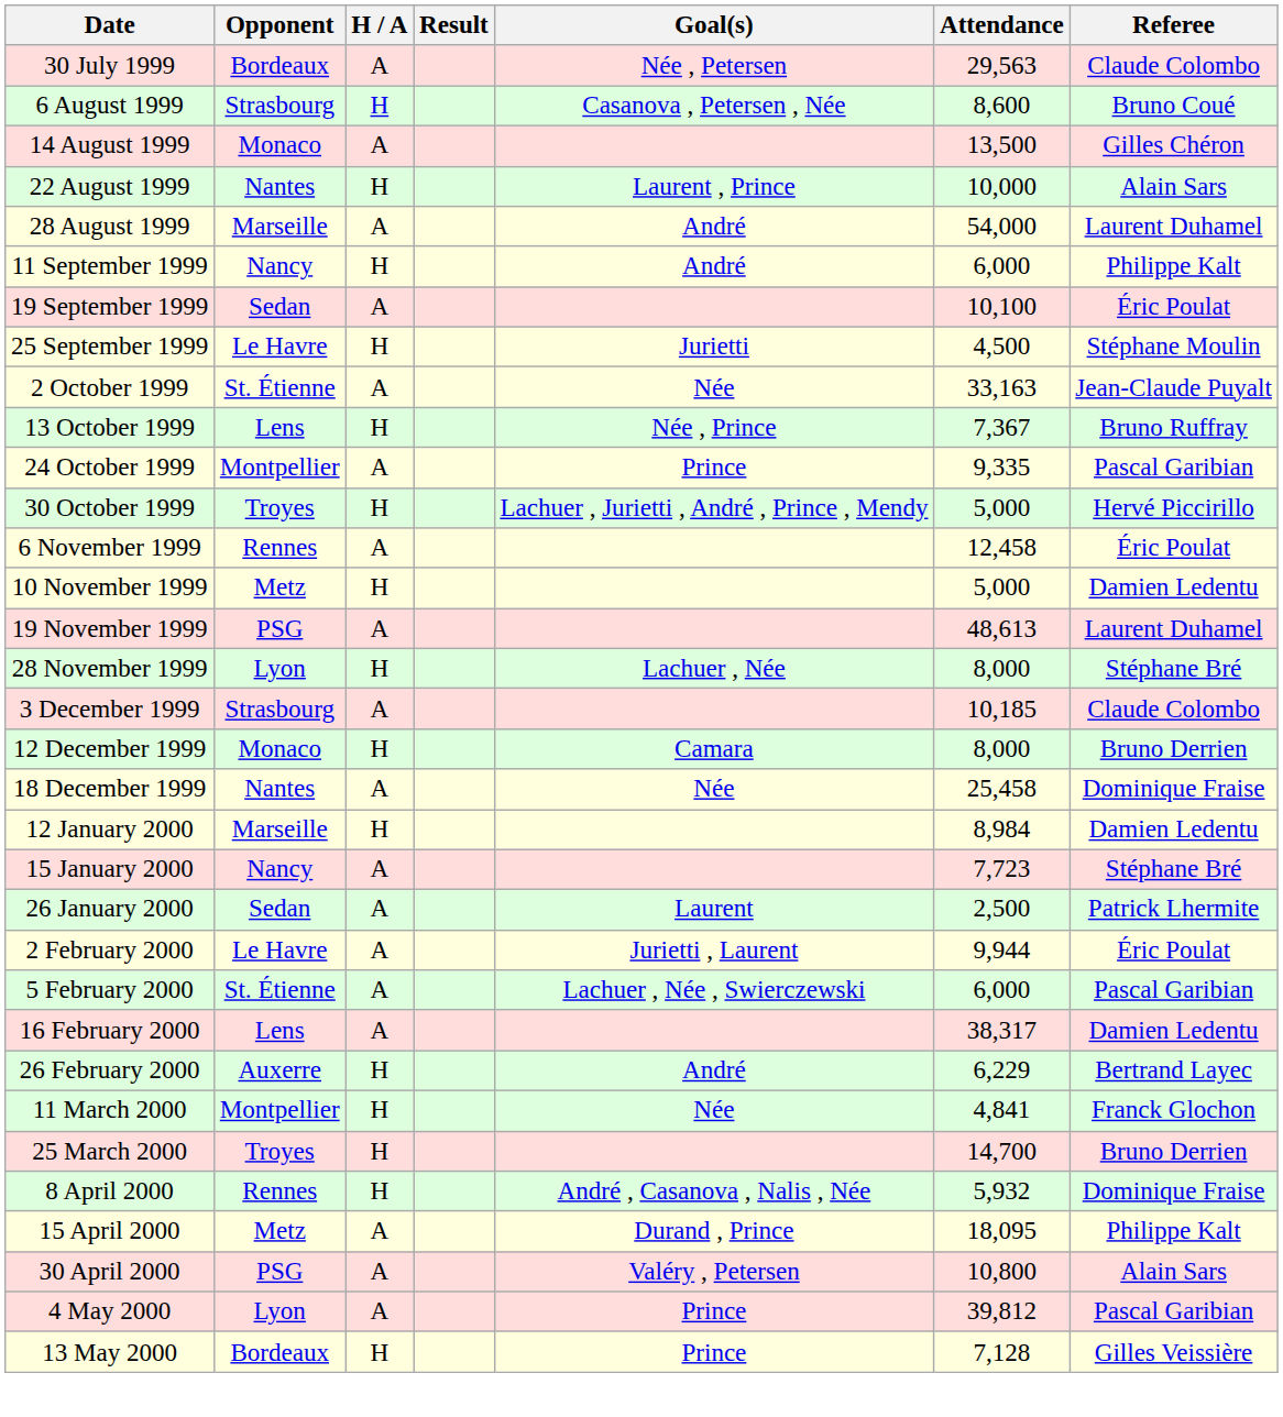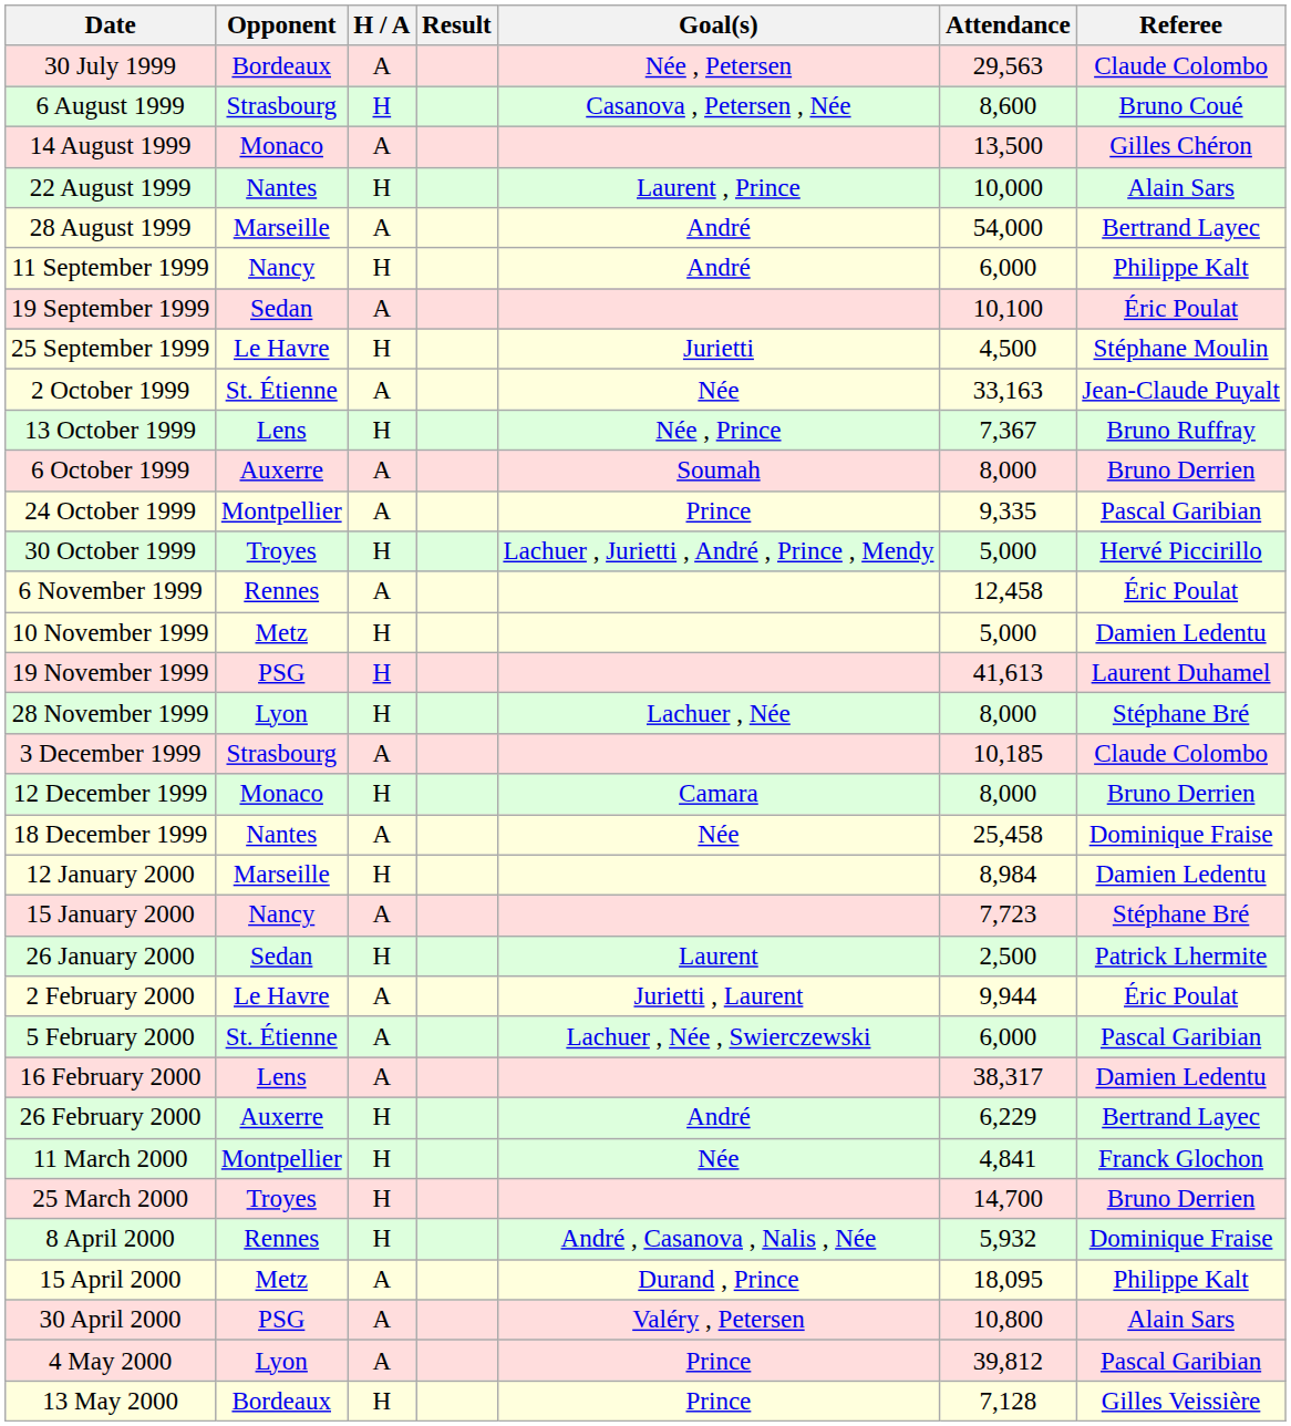 <table class="wikitable sortable" style="text-align:center">
 <tr>
 <th class="sortable">Date</th>
 <th>Opponent</th>
 <th>H / A</th>
 <th>Result</th>
 <th>Goal(s)</th>
 <th>Attendance</th>
 <th>Referee</th>
 </tr>
 <tr style="background:#fdd;">
 <td>30 July 1999</td>
 <td><a href='#'>Bordeaux</a></td>
 <td>A</td>
 <td></td>
 <td><a href='#'>Née</a> , <a href='#'>Petersen</a> </td>
 <td>29,563</td>
 <td><a href='#'>Claude Colombo</a></td>
 </tr>
 <tr style="background:#dfd;">
 <td>6 August 1999</td>
 <td><a href='#'>Strasbourg</a></td>
 <td><a href='#'>H</a></td>
 <td></td>
 <td><a href='#'>Casanova</a> , <a href='#'>Petersen</a> , <a href='#'>Née</a> </td>
 <td>8,600</td>
 <td><a href='#'>Bruno Coué</a></td>
 </tr>
 <tr style="background:#fdd;">
 <td>14 August 1999</td>
 <td><a href='#'>Monaco</a></td>
 <td>A</td>
 <td></td>
 <td></td>
 <td>13,500</td>
 <td><a href='#'>Gilles Chéron</a></td>
 </tr>
 <tr style="background:#dfd;">
 <td>22 August 1999</td>
 <td><a href='#'>Nantes</a></td>
 <td>H</td>
 <td></td>
 <td><a href='#'>Laurent</a> , <a href='#'>Prince</a> </td>
 <td>10,000</td>
 <td><a href='#'>Alain Sars</a></td>
 </tr>
 <tr style="background:#ffd;">
 <td>28 August 1999</td>
 <td><a href='#'>Marseille</a></td>
 <td>A</td>
 <td></td>
 <td><a href='#'>André</a> </td>
 <td>54,000</td>
-<td><a href='#'>Laurent Duhamel</a></td>
+<td><a href='#'>Bertrand Layec</a></td>
 </tr>
 <tr style="background:#ffd;">
 <td>11 September 1999</td>
 <td><a href='#'>Nancy</a></td>
 <td>H</td>
 <td></td>
 <td><a href='#'>André</a> </td>
 <td>6,000</td>
 <td><a href='#'>Philippe Kalt</a></td>
 </tr>
 <tr style="background:#fdd;">
 <td>19 September 1999</td>
 <td><a href='#'>Sedan</a></td>
 <td>A</td>
 <td></td>
 <td></td>
 <td>10,100</td>
 <td><a href='#'>Éric Poulat</a></td>
 </tr>
 <tr style="background:#ffd;">
 <td>25 September 1999</td>
 <td><a href='#'>Le Havre</a></td>
 <td>H</td>
 <td></td>
 <td><a href='#'>Jurietti</a> </td>
 <td>4,500</td>
 <td><a href='#'>Stéphane Moulin</a></td>
 </tr>
 <tr style="background:#ffd;">
 <td>2 October 1999</td>
 <td><a href='#'>St. Étienne</a></td>
 <td>A</td>
 <td></td>
 <td><a href='#'>Née</a> </td>
 <td>33,163</td>
 <td><a href='#'>Jean-Claude Puyalt</a></td>
 </tr>
 <tr style="background:#dfd;">
 <td>13 October 1999</td>
 <td><a href='#'>Lens</a></td>
 <td>H</td>
 <td></td>
 <td><a href='#'>Née</a> , <a href='#'>Prince</a> </td>
 <td>7,367</td>
 <td><a href='#'>Bruno Ruffray</a></td>
 </tr>
+<tr style="background:#fdd;">
+<td>6 October 1999</td>
+<td><a href='#'>Auxerre</a></td>
+<td>A</td>
+<td></td>
+<td><a href='#'>Soumah</a> </td>
+<td>8,000</td>
+<td><a href='#'>Bruno Derrien</a></td>
+</tr>
 <tr style="background:#ffd;">
 <td>24 October 1999</td>
 <td><a href='#'>Montpellier</a></td>
 <td>A</td>
 <td></td>
 <td><a href='#'>Prince</a> </td>
 <td>9,335</td>
 <td><a href='#'>Pascal Garibian</a></td>
 </tr>
 <tr style="background:#dfd;">
 <td>30 October 1999</td>
 <td><a href='#'>Troyes</a></td>
 <td>H</td>
 <td></td>
 <td><a href='#'>Lachuer</a> , <a href='#'>Jurietti</a> , <a href='#'>André</a> , <a href='#'>Prince</a> , <a href='#'>Mendy</a> </td>
 <td>5,000</td>
 <td><a href='#'>Hervé Piccirillo</a></td>
 </tr>
 <tr style="background:#ffd;">
 <td>6 November 1999</td>
 <td><a href='#'>Rennes</a></td>
 <td>A</td>
 <td></td>
 <td></td>
 <td>12,458</td>
 <td><a href='#'>Éric Poulat</a></td>
 </tr>
 <tr style="background:#ffd;">
 <td>10 November 1999</td>
 <td><a href='#'>Metz</a></td>
 <td>H</td>
 <td></td>
 <td></td>
 <td>5,000</td>
 <td><a href='#'>Damien Ledentu</a></td>
 </tr>
 <tr style="background:#fdd;">
 <td>19 November 1999</td>
 <td><a href='#'>PSG</a></td>
-<td>A</td>
+<td><a href='#'>H</a></td>
 <td></td>
 <td></td>
-<td>48,613</td>
+<td>41,613</td>
 <td><a href='#'>Laurent Duhamel</a></td>
 </tr>
 <tr style="background:#dfd;">
 <td>28 November 1999</td>
 <td><a href='#'>Lyon</a></td>
 <td>H</td>
 <td></td>
 <td><a href='#'>Lachuer</a> , <a href='#'>Née</a> </td>
 <td>8,000</td>
 <td><a href='#'>Stéphane Bré</a></td>
 </tr>
 <tr style="background:#fdd;">
 <td>3 December 1999</td>
 <td><a href='#'>Strasbourg</a></td>
 <td>A</td>
 <td></td>
 <td></td>
 <td>10,185</td>
 <td><a href='#'>Claude Colombo</a></td>
 </tr>
 <tr style="background:#dfd;">
 <td>12 December 1999</td>
 <td><a href='#'>Monaco</a></td>
 <td>H</td>
 <td></td>
 <td><a href='#'>Camara</a> </td>
 <td>8,000</td>
 <td><a href='#'>Bruno Derrien</a></td>
 </tr>
 <tr style="background:#ffd;">
 <td>18 December 1999</td>
 <td><a href='#'>Nantes</a></td>
 <td>A</td>
 <td></td>
 <td><a href='#'>Née</a> </td>
 <td>25,458</td>
 <td><a href='#'>Dominique Fraise</a></td>
 </tr>
 <tr style="background:#ffd;">
 <td>12 January 2000</td>
 <td><a href='#'>Marseille</a></td>
 <td>H</td>
 <td></td>
 <td></td>
 <td>8,984</td>
 <td><a href='#'>Damien Ledentu</a></td>
 </tr>
 <tr style="background:#fdd;">
 <td>15 January 2000</td>
 <td><a href='#'>Nancy</a></td>
 <td>A</td>
 <td></td>
 <td></td>
 <td>7,723</td>
 <td><a href='#'>Stéphane Bré</a></td>
 </tr>
 <tr style="background:#dfd;">
 <td>26 January 2000</td>
 <td><a href='#'>Sedan</a></td>
-<td>A</td>
+<td>H</td>
 <td></td>
 <td><a href='#'>Laurent</a> </td>
 <td>2,500</td>
 <td><a href='#'>Patrick Lhermite</a></td>
 </tr>
 <tr style="background:#ffd;">
 <td>2 February 2000</td>
 <td><a href='#'>Le Havre</a></td>
 <td>A</td>
 <td></td>
 <td><a href='#'>Jurietti</a> , <a href='#'>Laurent</a> </td>
 <td>9,944</td>
 <td><a href='#'>Éric Poulat</a></td>
 </tr>
 <tr style="background:#dfd;">
 <td>5 February 2000</td>
 <td><a href='#'>St. Étienne</a></td>
 <td>A</td>
 <td></td>
 <td><a href='#'>Lachuer</a> , <a href='#'>Née</a> , <a href='#'>Swierczewski</a> </td>
 <td>6,000</td>
 <td><a href='#'>Pascal Garibian</a></td>
 </tr>
 <tr style="background:#fdd;">
 <td>16 February 2000</td>
 <td><a href='#'>Lens</a></td>
 <td>A</td>
 <td></td>
 <td></td>
 <td>38,317</td>
 <td><a href='#'>Damien Ledentu</a></td>
 </tr>
 <tr style="background:#dfd;">
 <td>26 February 2000</td>
 <td><a href='#'>Auxerre</a></td>
 <td>H</td>
 <td></td>
 <td><a href='#'>André</a> </td>
 <td>6,229</td>
 <td><a href='#'>Bertrand Layec</a></td>
 </tr>
 <tr style="background:#dfd;">
 <td>11 March 2000</td>
 <td><a href='#'>Montpellier</a></td>
 <td>H</td>
 <td></td>
 <td><a href='#'>Née</a> </td>
 <td>4,841</td>
 <td><a href='#'>Franck Glochon</a></td>
 </tr>
 <tr style="background:#fdd;">
 <td>25 March 2000</td>
 <td><a href='#'>Troyes</a></td>
 <td>H</td>
 <td></td>
 <td></td>
 <td>14,700</td>
 <td><a href='#'>Bruno Derrien</a></td>
 </tr>
 <tr style="background:#dfd;">
 <td>8 April 2000</td>
 <td><a href='#'>Rennes</a></td>
 <td>H</td>
 <td></td>
 <td><a href='#'>André</a> , <a href='#'>Casanova</a> , <a href='#'>Nalis</a> , <a href='#'>Née</a> </td>
 <td>5,932</td>
 <td><a href='#'>Dominique Fraise</a></td>
 </tr>
 <tr style="background:#ffd;">
 <td>15 April 2000</td>
 <td><a href='#'>Metz</a></td>
 <td>A</td>
 <td></td>
 <td><a href='#'>Durand</a> , <a href='#'>Prince</a> </td>
 <td>18,095</td>
 <td><a href='#'>Philippe Kalt</a></td>
 </tr>
 <tr style="background:#fdd;">
 <td>30 April 2000</td>
 <td><a href='#'>PSG</a></td>
 <td>A</td>
 <td></td>
 <td><a href='#'>Valéry</a> , <a href='#'>Petersen</a> </td>
 <td>10,800</td>
 <td><a href='#'>Alain Sars</a></td>
 </tr>
 <tr style="background:#fdd;">
 <td>4 May 2000</td>
 <td><a href='#'>Lyon</a></td>
 <td>A</td>
 <td></td>
 <td><a href='#'>Prince</a> </td>
 <td>39,812</td>
 <td><a href='#'>Pascal Garibian</a></td>
 </tr>
 <tr style="background:#ffd;">
 <td>13 May 2000</td>
 <td><a href='#'>Bordeaux</a></td>
 <td>H</td>
 <td></td>
 <td><a href='#'>Prince</a> </td>
 <td>7,128</td>
 <td><a href='#'>Gilles Veissière</a></td>
 </tr>
 </table>
